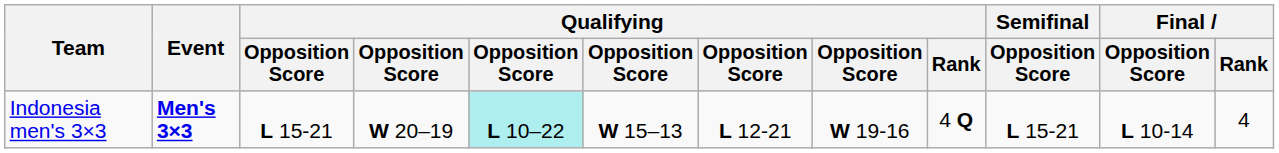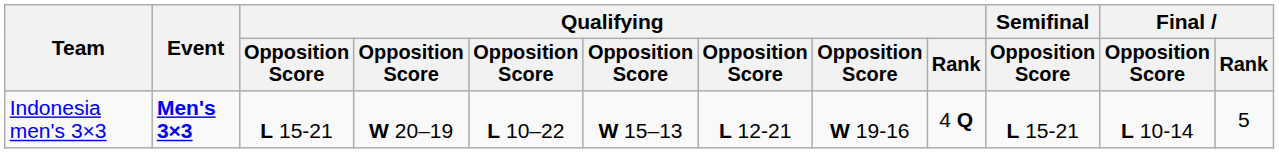 <table class="wikitable" style="font-size:90%">
 <tr>
 <th rowspan=2>Team</th>
 <th rowspan=2>Event</th>
 <th colspan=7>Qualifying</th>
 <th>Semifinal</th>
 <th colspan=2>Final / </th>
 </tr>
 <tr style="font-size:95%">
 <th>Opposition<br>Score</th>
 <th>Opposition<br>Score</th>
 <th>Opposition<br>Score</th>
 <th>Opposition<br>Score</th>
 <th>Opposition<br>Score</th>
 <th>Opposition<br>Score</th>
 <th>Rank</th>
 <th>Opposition<br>Score</th>
 <th>Opposition<br>Score</th>
 <th>Rank</th>
 </tr>
 <tr align=center>
 <td align=left><a href='#'>Indonesia men's 3×3</a></td>
 <td align=left><strong><a href='#'>Men's 3×3</a></strong></td>
 <td><br><strong>L</strong> 15-21</td>
 <td><br><strong>W</strong> 20–19</td>
-<td style="background: paleturquoise;"><br><strong>L</strong> 10–22</td>
+<td><br><strong>L</strong> 10–22</td>
 <td><br><strong>W</strong> 15–13</td>
 <td><br><strong>L</strong> 12-21</td>
 <td><br><strong>W</strong> 19-16</td>
 <td>4 <strong>Q</strong></td>
 <td><br><strong>L</strong> 15-21</td>
 <td><br><strong>L</strong> 10-14</td>
-<td>4</td>
+<td>5</td>
 </tr>
 </table>
